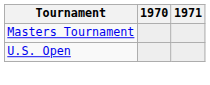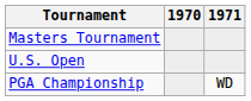 <table class="wikitable" style="font-size:95%;text-align:center;">
 <tr>
 <th>Tournament</th>
 <th>1970</th>
 <th>1971</th>
 </tr>
 <tr>
 <td align=left><a href='#'>Masters Tournament</a></td>
 <td style="background:#eeeeee;"></td>
 <td style="background:#eeeeee;"></td>
 </tr>
 <tr>
 <td align=left><a href='#'>U.S. Open</a></td>
 <td style="background:#eeeeee;"></td>
 <td style="background:#eeeeee;"></td>
 </tr>
+<tr>
+<td align=left><a href='#'>PGA Championship</a></td>
+<td style="background:#eeeeee;"></td>
+<td>WD</td>
+</tr>
 </table>
